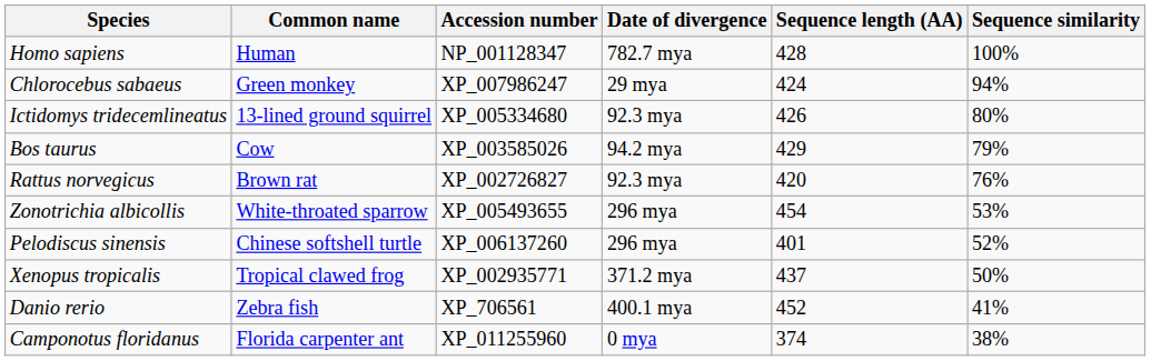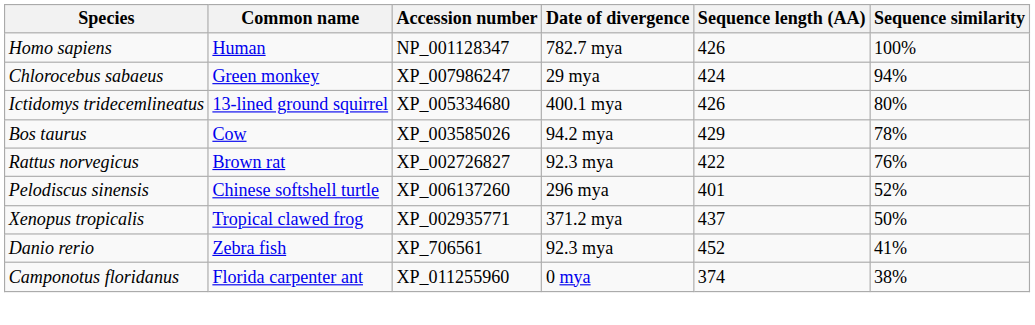 <table class="wikitable">
 <tr>
 <th>Species</th>
 <th>Common name</th>
 <th>Accession number</th>
 <th>Date of divergence</th>
 <th>Sequence length (AA)</th>
 <th>Sequence similarity</th>
 </tr>
 <tr>
 <td><em>Homo sapiens</em></td>
 <td><a href='#'>Human</a></td>
 <td>NP_001128347</td>
 <td>782.7 mya</td>
-<td>428</td>
+<td>426</td>
 <td>100%</td>
 </tr>
 <tr>
 <td><em>Chlorocebus sabaeus</em></td>
 <td><a href='#'>Green monkey</a></td>
 <td>XP_007986247</td>
 <td>29 mya</td>
 <td>424</td>
 <td>94%</td>
 </tr>
 <tr>
 <td><em>Ictidomys tridecemlineatus</em></td>
 <td><a href='#'>13-lined ground squirrel</a></td>
 <td>XP_005334680</td>
-<td>92.3 mya</td>
+<td>400.1 mya</td>
 <td>426</td>
 <td>80%</td>
 </tr>
 <tr>
 <td><em>Bos taurus</em></td>
 <td><a href='#'>Cow</a></td>
 <td>XP_003585026</td>
 <td>94.2 mya</td>
 <td>429</td>
-<td>79%</td>
+<td>78%</td>
 </tr>
 <tr>
 <td><em>Rattus norvegicus</em></td>
 <td><a href='#'>Brown rat</a></td>
 <td>XP_002726827</td>
 <td>92.3 mya</td>
-<td>420</td>
+<td>422</td>
 <td>76%</td>
-</tr>
-<tr>
-<td><em>Zonotrichia albicollis</em></td>
-<td><a href='#'>White-throated sparrow</a></td>
-<td>XP_005493655</td>
-<td>296 mya</td>
-<td>454</td>
-<td>53%</td>
 </tr>
 <tr>
 <td><em>Pelodiscus sinensis</em></td>
 <td><a href='#'>Chinese softshell turtle</a></td>
 <td>XP_006137260</td>
 <td>296 mya</td>
 <td>401</td>
 <td>52%</td>
 </tr>
 <tr>
 <td><em>Xenopus tropicalis</em></td>
 <td><a href='#'>Tropical clawed frog</a></td>
 <td>XP_002935771</td>
 <td>371.2 mya</td>
 <td>437</td>
 <td>50%</td>
 </tr>
 <tr>
 <td><em>Danio rerio</em></td>
 <td><a href='#'>Zebra fish</a></td>
 <td>XP_706561</td>
-<td>400.1 mya</td>
+<td>92.3 mya</td>
 <td>452</td>
 <td>41%</td>
 </tr>
 <tr>
 <td><em>Camponotus floridanus</em></td>
 <td><a href='#'>Florida carpenter ant</a></td>
 <td>XP_011255960</td>
 <td>0 <a href='#'>mya</a></td>
 <td>374</td>
 <td>38%</td>
 </tr>
 </table>
